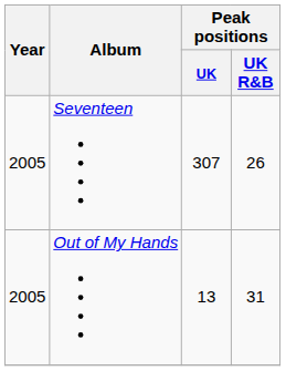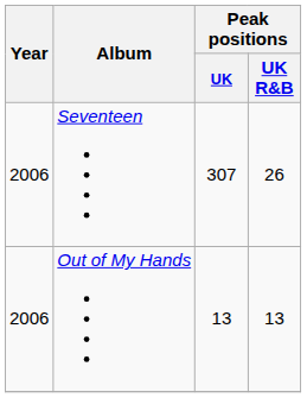 <table class="wikitable">
 <tr>
 <th rowspan="2">Year</th>
 <th rowspan="2">Album</th>
 <th colspan="10">Peak positions</th>
 </tr>
 <tr>
 <th width="40"><small><a href='#'>UK</a></small><br></th>
 <th width="40"><a href='#'>UK R&B</a><br></th>
 </tr>
 <tr>
-<td align="center">2005</td>
+<td align="center">2006</td>
 <td align="left"><em><a href='#'>Seventeen</a></em><br><ul><li></li><li></li><li></li><li></li></ul></td>
 <td align="center">307</td>
 <td align="center">26</td>
 </tr>
 <tr>
-<td align="center">2005</td>
+<td align="center">2006</td>
 <td align="left"><em><a href='#'>Out of My Hands</a></em><br><ul><li></li><li></li><li></li><li></li></ul></td>
 <td align="center">13</td>
-<td align="center">31</td>
+<td align="center">13</td>
 </tr>
 <tr>
 </tr>
 </table>
